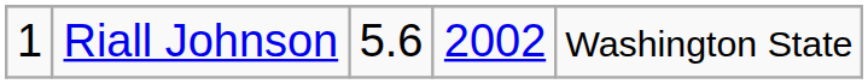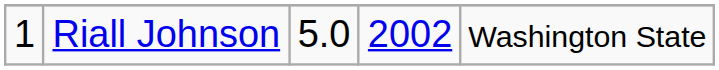 <table class="wikitable">
 <tr>
 </tr>
 <tr>
 <td>1</td>
 <td><a href='#'>Riall Johnson</a></td>
-<td>5.6</td>
+<td>5.0</td>
 <td><a href='#'>2002</a></td>
 <td style="font-size:80%;">Washington State</td>
 </tr>
 </table>
